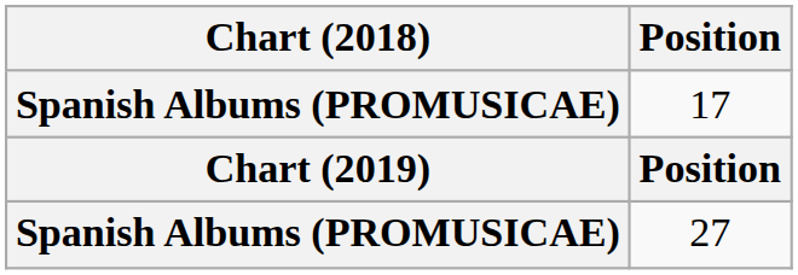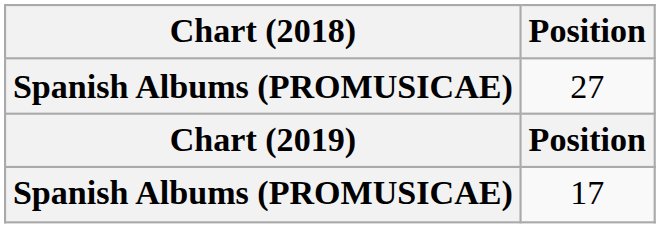 <table class="wikitable sortable plainrowheaders" style="text-align:center">
 <tr>
 <th scope="col">Chart (2018)</th>
 <th scope="col">Position</th>
 </tr>
 <tr>
 <th scope="row">Spanish Albums (PROMUSICAE)</th>
-<td>17</td>
+<td>27</td>
 </tr>
 <tr>
 <th scope="col">Chart (2019)</th>
 <th scope="col">Position</th>
 </tr>
 <tr>
 <th scope="row">Spanish Albums (PROMUSICAE)</th>
-<td>27</td>
+<td>17</td>
 </tr>
 </table>
